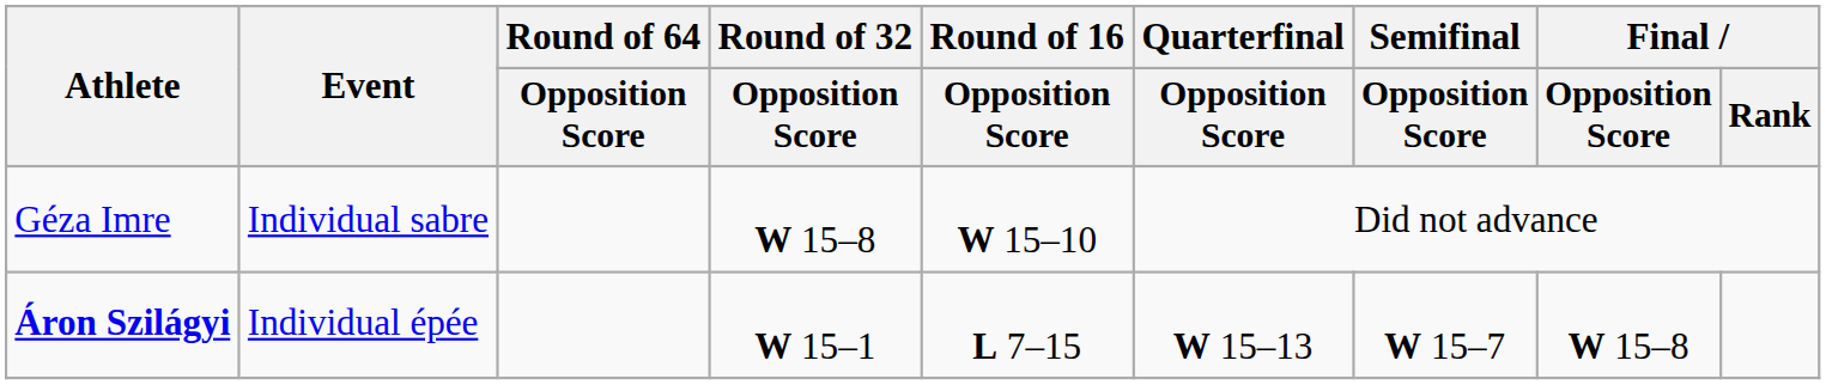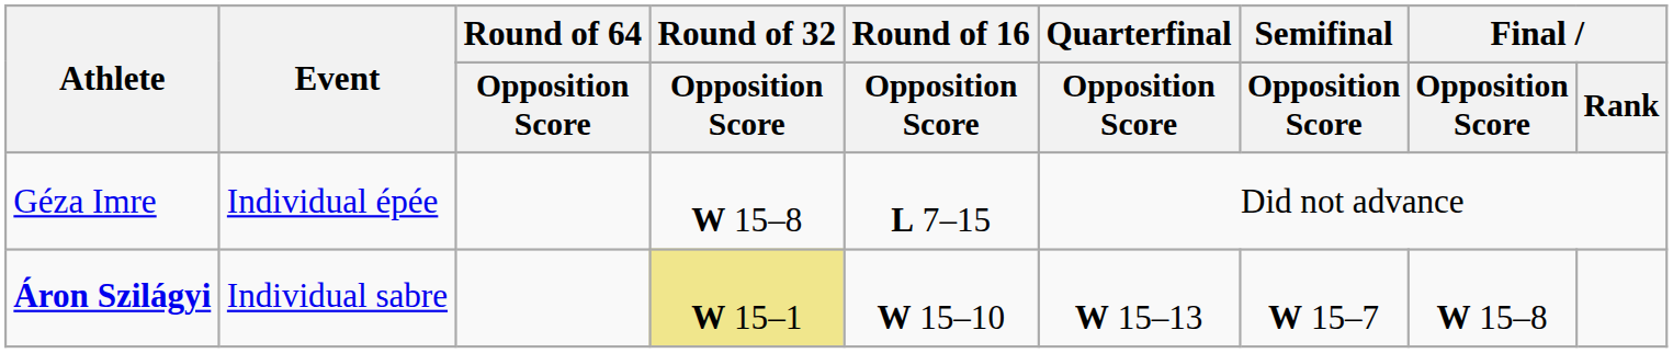 <table class=wikitable style="font-size:90%">
 <tr>
 <th rowspan=2>Athlete</th>
 <th rowspan=2>Event</th>
 <th>Round of 64</th>
 <th>Round of 32</th>
 <th>Round of 16</th>
 <th>Quarterfinal</th>
 <th>Semifinal</th>
 <th colspan=2>Final / </th>
 </tr>
 <tr style="font-size:95%">
 <th>Opposition<br>Score</th>
 <th>Opposition<br>Score</th>
 <th>Opposition<br>Score</th>
 <th>Opposition<br>Score</th>
 <th>Opposition<br>Score</th>
 <th>Opposition<br>Score</th>
 <th>Rank</th>
 </tr>
 <tr align=center>
 <td align=left><a href='#'>Géza Imre</a></td>
-<td align=left><a href='#'>Individual sabre</a></td>
+<td align=left><a href='#'>Individual épée</a></td>
 <td></td>
 <td><br><strong>W</strong> 15–8</td>
-<td><br><strong>W</strong> 15–10</td>
+<td><br><strong>L</strong> 7–15</td>
 <td colspan=4>Did not advance</td>
 </tr>
 <tr align=center>
 <td align=left><strong><a href='#'>Áron Szilágyi</a></strong></td>
-<td align=left><a href='#'>Individual épée</a></td>
+<td align=left><a href='#'>Individual sabre</a></td>
 <td></td>
-<td><br><strong>W</strong> 15–1</td>
-<td><br><strong>L</strong> 7–15</td>
+<td style="background: khaki;"><br><strong>W</strong> 15–1</td>
+<td><br><strong>W</strong> 15–10</td>
 <td><br><strong>W</strong> 15–13</td>
 <td><br><strong>W</strong> 15–7</td>
 <td><br><strong>W</strong> 15–8</td>
 <td></td>
 </tr>
 </table>
